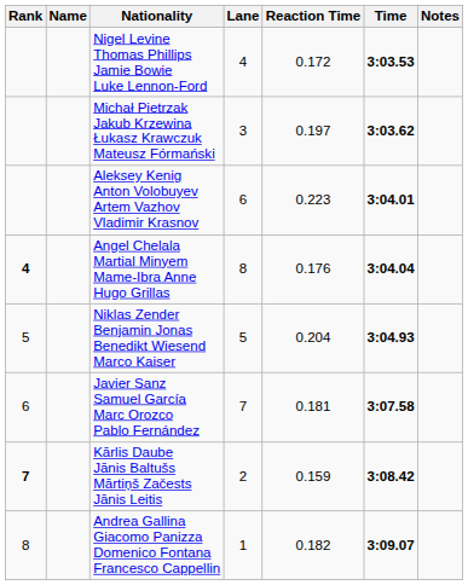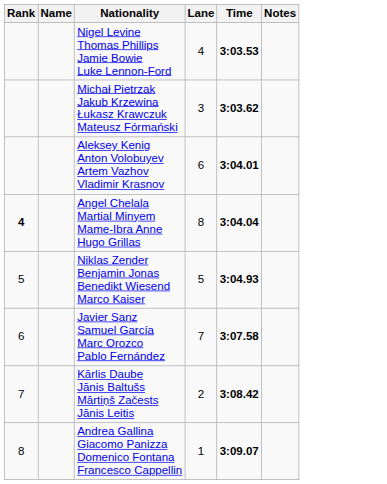 <table class="wikitable sortable" style="text-align:center">
 <tr>
 <th>Rank</th>
 <th>Name</th>
 <th>Nationality</th>
 <th>Lane</th>
-<th>Reaction Time</th>
 <th>Time</th>
 <th>Notes</th>
 </tr>
 <tr>
 <td></td>
 <td align=left></td>
 <td align=left><a href='#'>Nigel Levine</a><br><a href='#'>Thomas Phillips</a><br><a href='#'>Jamie Bowie</a><br><a href='#'>Luke Lennon-Ford</a></td>
 <td>4</td>
-<td>0.172</td>
 <td><strong>3:03.53</strong></td>
 <td></td>
 </tr>
 <tr>
 <td></td>
 <td align=left></td>
 <td align=left><a href='#'>Michał Pietrzak</a><br><a href='#'>Jakub Krzewina</a><br><a href='#'>Łukasz Krawczuk</a><br><a href='#'>Mateusz Fórmański</a></td>
 <td>3</td>
-<td>0.197</td>
 <td><strong>3:03.62</strong></td>
 <td></td>
 </tr>
 <tr>
 <td></td>
 <td align=left></td>
 <td align=left><a href='#'>Aleksey Kenig</a><br><a href='#'>Anton Volobuyev</a><br><a href='#'>Artem Vazhov</a><br><a href='#'>Vladimir Krasnov</a></td>
 <td>6</td>
-<td>0.223</td>
 <td><strong>3:04.01</strong></td>
 <td></td>
 </tr>
 <tr>
 <td><strong>4</strong></td>
 <td align=left></td>
 <td align=left><a href='#'>Angel Chelala</a><br><a href='#'>Martial Minyem</a><br><a href='#'>Mame-Ibra Anne</a><br><a href='#'>Hugo Grillas</a></td>
 <td>8</td>
-<td>0.176</td>
 <td><strong>3:04.04</strong></td>
 <td></td>
 </tr>
 <tr>
 <td>5</td>
 <td align=left></td>
 <td align=left><a href='#'>Niklas Zender</a><br><a href='#'>Benjamin Jonas</a><br><a href='#'>Benedikt Wiesend</a><br><a href='#'>Marco Kaiser</a></td>
 <td>5</td>
-<td>0.204</td>
 <td><strong>3:04.93</strong></td>
 <td></td>
 </tr>
 <tr>
 <td>6</td>
 <td align=left></td>
 <td align=left><a href='#'>Javier Sanz</a><br><a href='#'>Samuel García</a><br><a href='#'>Marc Orozco</a><br><a href='#'>Pablo Fernández</a></td>
 <td>7</td>
-<td>0.181</td>
 <td><strong>3:07.58</strong></td>
 <td></td>
 </tr>
 <tr>
-<td><strong>7</strong></td>
+<td>7</td>
 <td align=left></td>
 <td align=left><a href='#'>Kārlis Daube</a><br><a href='#'>Jānis Baltušs</a><br><a href='#'>Mārtiņš Začests</a><br><a href='#'>Jānis Leitis</a></td>
 <td>2</td>
-<td>0.159</td>
 <td><strong>3:08.42</strong></td>
 <td></td>
 </tr>
 <tr>
 <td>8</td>
 <td align=left></td>
 <td align=left><a href='#'>Andrea Gallina</a><br><a href='#'>Giacomo Panizza</a><br><a href='#'>Domenico Fontana</a><br><a href='#'>Francesco Cappellin</a></td>
 <td>1</td>
-<td>0.182</td>
 <td><strong>3:09.07</strong></td>
 <td></td>
 </tr>
 </table>
